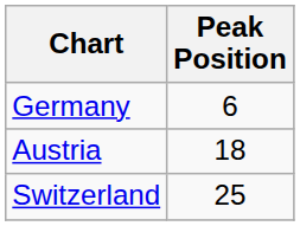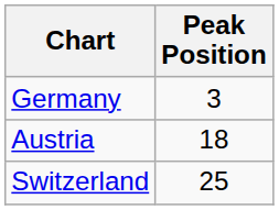 <table class="wikitable sortable">
 <tr>
 <th>Chart</th>
 <th>Peak<br>Position</th>
 </tr>
 <tr>
 <td><a href='#'>Germany</a></td>
-<td align="center">6</td>
+<td align="center">3</td>
 </tr>
 <tr>
 <td><a href='#'>Austria</a></td>
 <td align="center">18</td>
 </tr>
 <tr>
 <td><a href='#'>Switzerland</a></td>
 <td align="center">25</td>
 </tr>
 </table>
